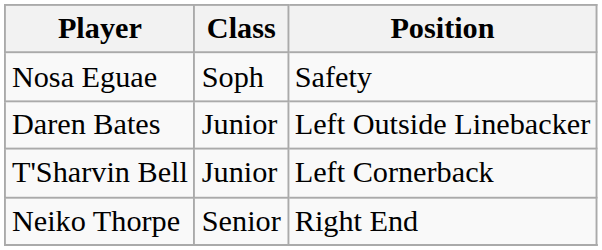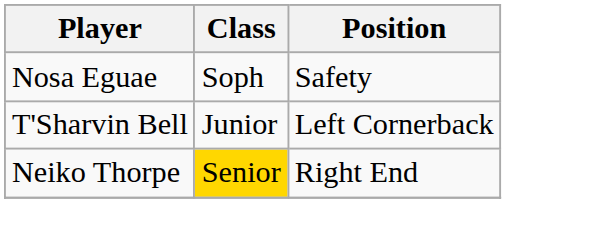 <table class="wikitable" border="1">
 <tr>
 <th>Player</th>
 <th>Class</th>
 <th>Position</th>
 </tr>
 <tr>
 <td>Nosa Eguae</td>
 <td>Soph</td>
 <td>Safety</td>
 </tr>
 <tr>
-<td>Daren Bates</td>
-<td>Junior</td>
-<td>Left Outside Linebacker</td>
-</tr>
-<tr>
 <td>T'Sharvin Bell</td>
 <td>Junior</td>
 <td>Left Cornerback</td>
 </tr>
 <tr>
 <td>Neiko Thorpe</td>
-<td>Senior</td>
+<td style="background: gold;">Senior</td>
 <td>Right End</td>
 </tr>
 <tr>
 </tr>
 <tr>
 </tr>
 </table>
